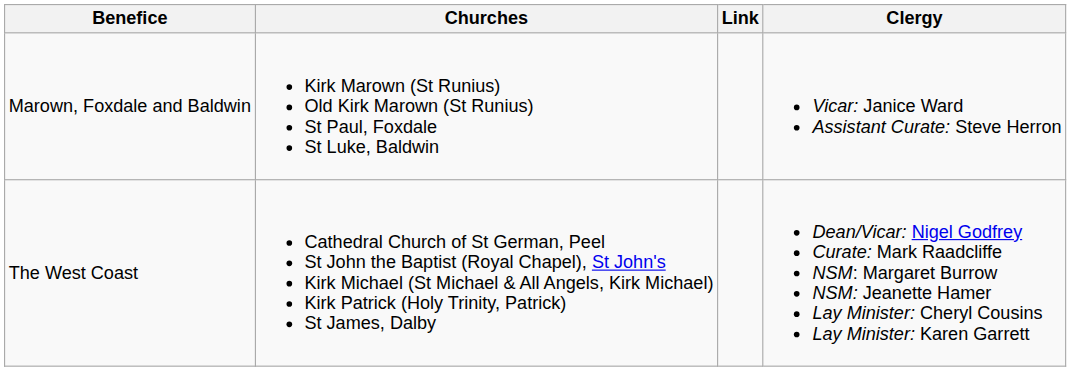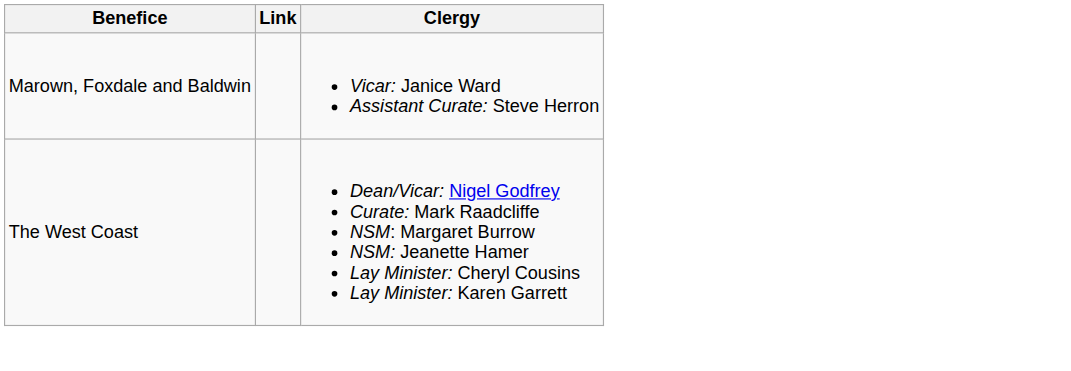 <table class="wikitable">
 <tr>
 <th>Benefice</th>
-<th>Churches</th>
 <th>Link</th>
 <th>Clergy</th>
 </tr>
 <tr>
 <td>Marown, Foxdale and Baldwin</td>
-<td><br><ul><li>Kirk Marown (St Runius)</li><li>Old Kirk Marown (St Runius)</li><li>St Paul, Foxdale</li><li>St Luke, Baldwin</li></ul></td>
 <td></td>
 <td><br><ul><li><em>Vicar:</em> Janice Ward</li><li><em>Assistant Curate:</em> Steve Herron</li></ul></td>
 </tr>
 <tr>
 <td>The West Coast</td>
-<td><br><ul><li>Cathedral Church of St German, Peel</li><li>St John the Baptist (Royal Chapel), <a href='#'>St John's</a></li><li>Kirk Michael (St Michael & All Angels, Kirk Michael)</li><li>Kirk Patrick (Holy Trinity, Patrick)</li><li>St James, Dalby</li></ul></td>
 <td></td>
 <td><br><ul><li><em>Dean/Vicar:</em> <a href='#'>Nigel Godfrey</a></li><li><em>Curate:</em>  Mark Raadcliffe</li><li><em>NSM</em>: Margaret Burrow</li><li><em>NSM:</em> Jeanette Hamer</li><li><em>Lay Minister:</em> Cheryl Cousins</li><li><em>Lay Minister:</em> Karen Garrett</li></ul></td>
 </tr>
 </table>
